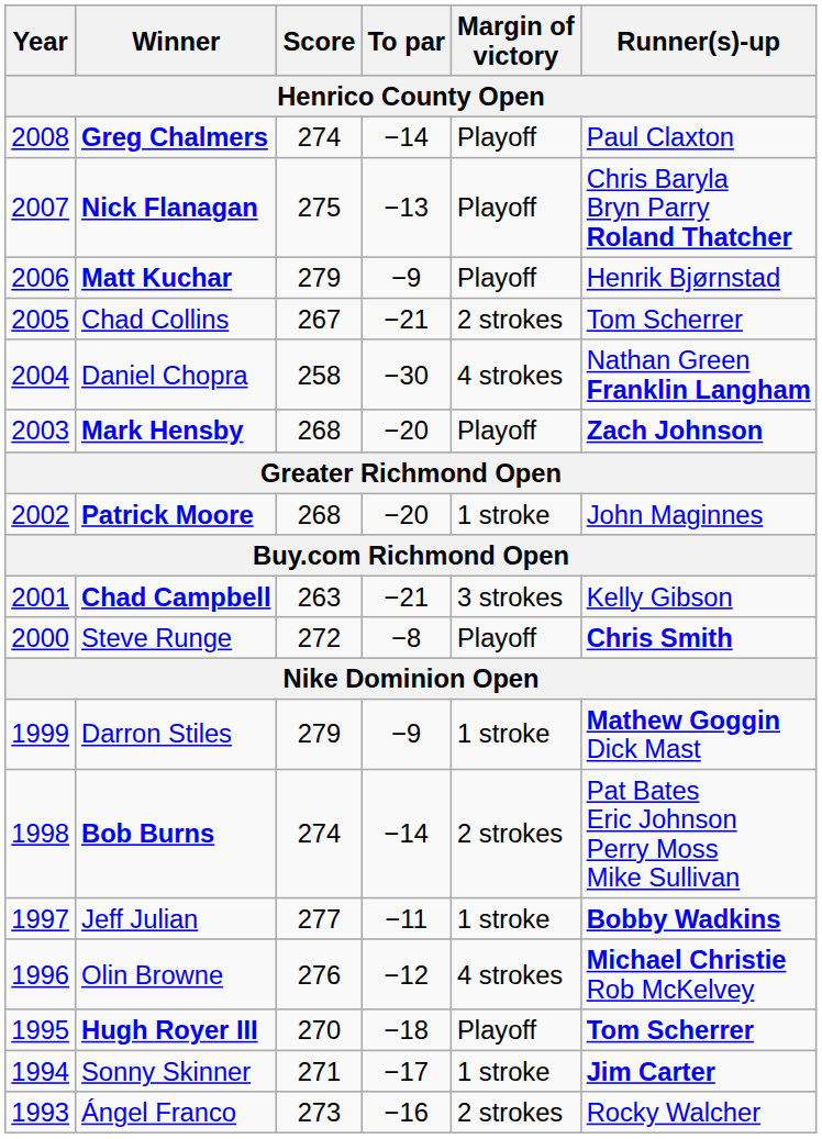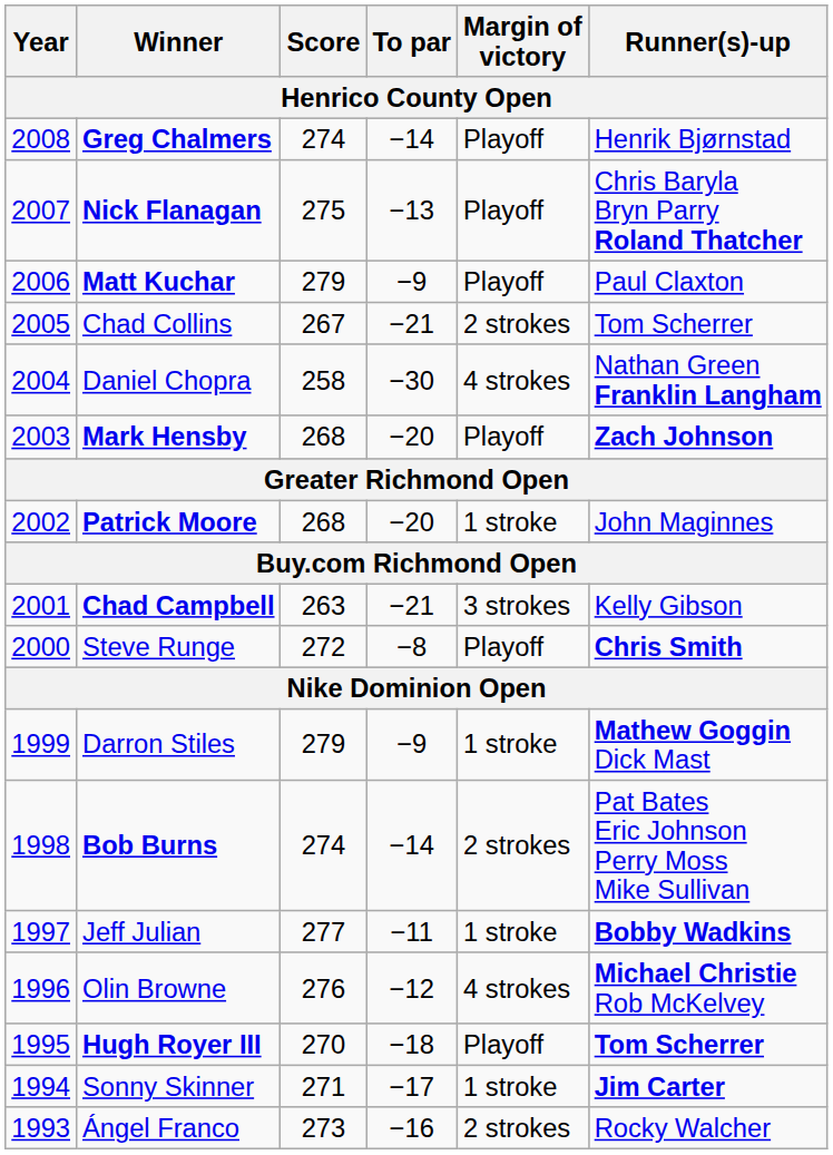 <table class=wikitable style=font-size:95%>
 <tr>
 <th>Year</th>
 <th>Winner</th>
 <th>Score</th>
 <th>To par</th>
 <th>Margin of<br>victory</th>
 <th>Runner(s)-up</th>
 </tr>
 <tr>
 <th colspan=7>Henrico County Open</th>
 </tr>
 <tr>
 <td><a href='#'>2008</a></td>
 <td> <strong><a href='#'>Greg Chalmers</a></strong></td>
 <td align=center>274</td>
 <td align=center>−14</td>
 <td>Playoff</td>
-<td> <a href='#'>Paul Claxton</a></td>
+<td> <a href='#'>Henrik Bjørnstad</a></td>
 </tr>
 <tr>
 <td><a href='#'>2007</a></td>
 <td> <strong><a href='#'>Nick Flanagan</a></strong></td>
 <td align=center>275</td>
 <td align=center>−13</td>
 <td>Playoff</td>
 <td> <a href='#'>Chris Baryla</a><br> <a href='#'>Bryn Parry</a><br> <strong><a href='#'>Roland Thatcher</a></strong></td>
 </tr>
 <tr>
 <td><a href='#'>2006</a></td>
 <td> <strong><a href='#'>Matt Kuchar</a></strong></td>
 <td align=center>279</td>
 <td align=center>−9</td>
 <td>Playoff</td>
-<td> <a href='#'>Henrik Bjørnstad</a></td>
+<td> <a href='#'>Paul Claxton</a></td>
 </tr>
 <tr>
 <td><a href='#'>2005</a></td>
 <td> <a href='#'>Chad Collins</a></td>
 <td align=center>267</td>
 <td align=center>−21</td>
 <td>2 strokes</td>
 <td> <a href='#'>Tom Scherrer</a></td>
 </tr>
 <tr>
 <td><a href='#'>2004</a></td>
 <td> <a href='#'>Daniel Chopra</a></td>
 <td align=center>258</td>
 <td align=center>−30</td>
 <td>4 strokes</td>
 <td> <a href='#'>Nathan Green</a><br> <strong><a href='#'>Franklin Langham</a></strong></td>
 </tr>
 <tr>
 <td><a href='#'>2003</a></td>
 <td> <strong><a href='#'>Mark Hensby</a></strong></td>
 <td align=center>268</td>
 <td align=center>−20</td>
 <td>Playoff</td>
 <td> <strong><a href='#'>Zach Johnson</a></strong></td>
 </tr>
 <tr>
 <th colspan=7>Greater Richmond Open</th>
 </tr>
 <tr>
 <td><a href='#'>2002</a></td>
 <td> <strong><a href='#'>Patrick Moore</a></strong></td>
 <td align=center>268</td>
 <td align=center>−20</td>
 <td>1 stroke</td>
 <td> <a href='#'>John Maginnes</a></td>
 </tr>
 <tr>
 <th colspan=7>Buy.com Richmond Open</th>
 </tr>
 <tr>
 <td><a href='#'>2001</a></td>
 <td> <strong><a href='#'>Chad Campbell</a></strong></td>
 <td align=center>263</td>
 <td align=center>−21</td>
 <td>3 strokes</td>
 <td> <a href='#'>Kelly Gibson</a></td>
 </tr>
 <tr>
 <td><a href='#'>2000</a></td>
 <td> <a href='#'>Steve Runge</a></td>
 <td align=center>272</td>
 <td align=center>−8</td>
 <td>Playoff</td>
 <td> <strong><a href='#'>Chris Smith</a></strong></td>
 </tr>
 <tr>
 <th colspan=7>Nike Dominion Open</th>
 </tr>
 <tr>
 <td><a href='#'>1999</a></td>
 <td> <a href='#'>Darron Stiles</a></td>
 <td align=center>279</td>
 <td align=center>−9</td>
 <td>1 stroke</td>
 <td> <strong><a href='#'>Mathew Goggin</a></strong><br> <a href='#'>Dick Mast</a></td>
 </tr>
 <tr>
 <td><a href='#'>1998</a></td>
 <td> <strong><a href='#'>Bob Burns</a></strong></td>
 <td align=center>274</td>
 <td align=center>−14</td>
 <td>2 strokes</td>
 <td> <a href='#'>Pat Bates</a><br> <a href='#'>Eric Johnson</a><br> <a href='#'>Perry Moss</a><br> <a href='#'>Mike Sullivan</a></td>
 </tr>
 <tr>
 <td><a href='#'>1997</a></td>
 <td> <a href='#'>Jeff Julian</a></td>
 <td align=center>277</td>
 <td align=center>−11</td>
 <td>1 stroke</td>
 <td> <strong><a href='#'>Bobby Wadkins</a></strong></td>
 </tr>
 <tr>
 <td><a href='#'>1996</a></td>
 <td> <a href='#'>Olin Browne</a></td>
 <td align=center>276</td>
 <td align=center>−12</td>
 <td>4 strokes</td>
 <td> <strong><a href='#'>Michael Christie</a></strong><br> <a href='#'>Rob McKelvey</a></td>
 </tr>
 <tr>
 <td><a href='#'>1995</a></td>
 <td> <strong><a href='#'>Hugh Royer III</a></strong></td>
 <td align=center>270</td>
 <td align=center>−18</td>
 <td>Playoff</td>
 <td> <strong><a href='#'>Tom Scherrer</a></strong></td>
 </tr>
 <tr>
 <td><a href='#'>1994</a></td>
 <td> <a href='#'>Sonny Skinner</a></td>
 <td align=center>271</td>
 <td align=center>−17</td>
 <td>1 stroke</td>
 <td> <strong><a href='#'>Jim Carter</a></strong></td>
 </tr>
 <tr>
 <td><a href='#'>1993</a></td>
 <td> <a href='#'>Ángel Franco</a></td>
 <td align=center>273</td>
 <td align=center>−16</td>
 <td>2 strokes</td>
 <td> <a href='#'>Rocky Walcher</a></td>
 </tr>
 </table>
